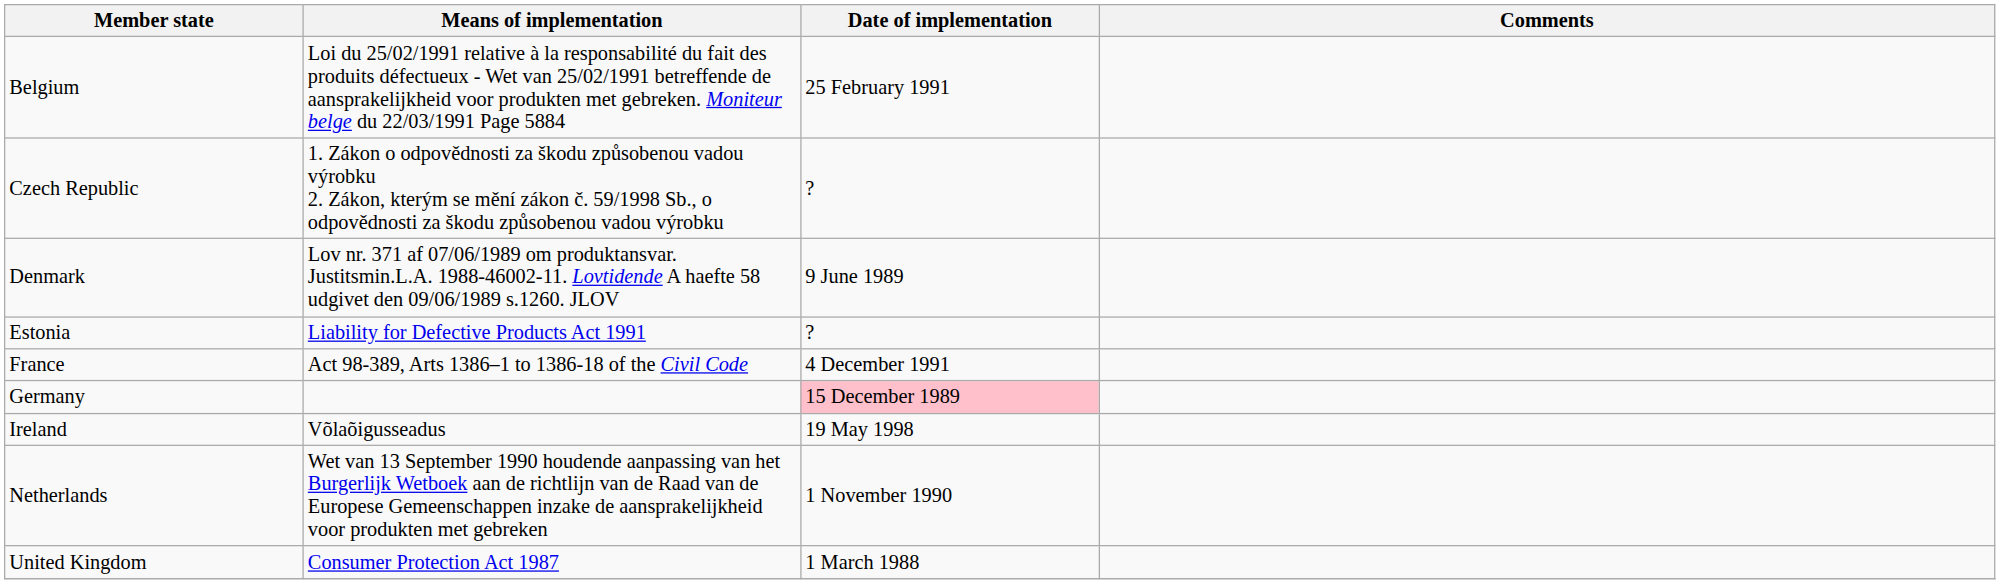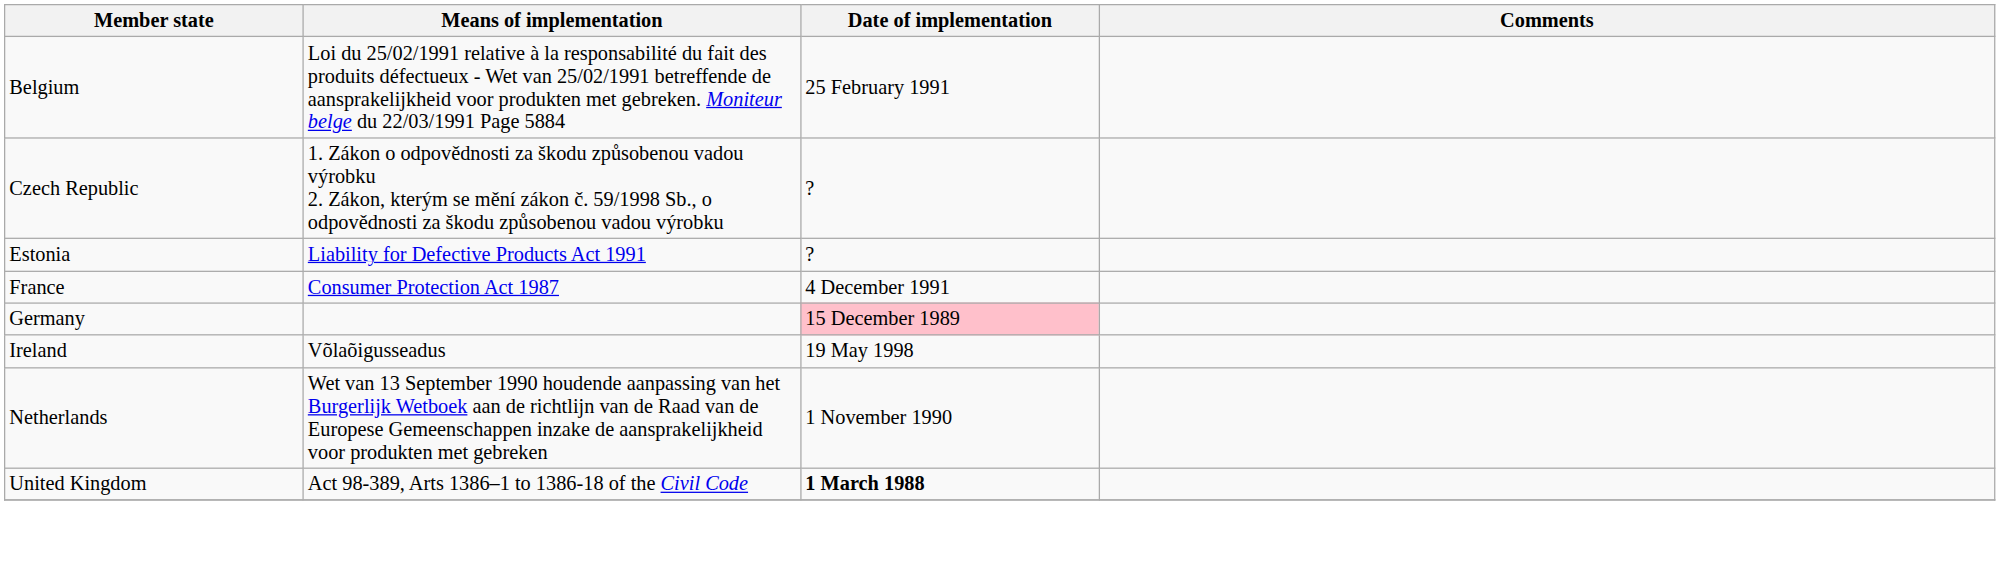 <table class="wikitable">
 <tr>
 <th width="15%">Member state</th>
 <th width="25%">Means of implementation</th>
 <th width="15%">Date of implementation</th>
 <th width="45%">Comments</th>
 </tr>
 <tr>
 <td>Belgium</td>
 <td>Loi du 25/02/1991 relative à la responsabilité du fait des produits défectueux - Wet van 25/02/1991 betreffende de aansprakelijkheid voor produkten met gebreken. <em><a href='#'>Moniteur belge</a></em> du 22/03/1991 Page 5884</td>
 <td>25 February 1991</td>
 <td></td>
 </tr>
 <tr>
 <td>Czech Republic</td>
 <td>1. Zákon o odpovědnosti za škodu způsobenou vadou výrobku<br>2. Zákon, kterým se mění zákon č. 59/1998 Sb., o odpovědnosti za škodu způsobenou vadou výrobku</td>
 <td>?</td>
 <td></td>
 </tr>
 <tr>
-<td>Denmark</td>
-<td>Lov nr. 371 af 07/06/1989 om produktansvar. Justitsmin.L.A. 1988-46002-11. <em><a href='#'>Lovtidende</a></em> A haefte 58 udgivet den 09/06/1989 s.1260. JLOV</td>
-<td>9 June 1989</td>
-<td></td>
-</tr>
-<tr>
 <td>Estonia</td>
 <td><a href='#'>Liability for Defective Products Act 1991</a></td>
 <td>?</td>
 <td></td>
 </tr>
 <tr>
 <td>France</td>
-<td>Act 98-389, Arts 1386–1 to 1386-18 of the <em><a href='#'>Civil Code</a></em></td>
+<td><a href='#'>Consumer Protection Act 1987</a></td>
 <td>4 December 1991</td>
 <td></td>
 </tr>
 <tr>
 <td>Germany</td>
 <td></td>
 <td style="background: pink;">15 December 1989</td>
 <td></td>
 </tr>
 <tr>
 <td>Ireland</td>
 <td>Võlaõigusseadus</td>
 <td>19 May 1998</td>
 <td></td>
 </tr>
 <tr>
 <td>Netherlands</td>
 <td>Wet van 13 September 1990 houdende aanpassing van het <a href='#'>Burgerlijk Wetboek</a> aan de richtlijn van de Raad van de Europese Gemeenschappen inzake de aansprakelijkheid voor produkten met gebreken</td>
 <td>1 November 1990</td>
 <td></td>
 </tr>
 <tr>
 <td>United Kingdom</td>
-<td><a href='#'>Consumer Protection Act 1987</a></td>
-<td>1 March 1988</td>
+<td>Act 98-389, Arts 1386–1 to 1386-18 of the <em><a href='#'>Civil Code</a></em></td>
+<td><strong>1 March 1988</strong></td>
 <td></td>
 </tr>
 <tr>
 </tr>
 </table>
